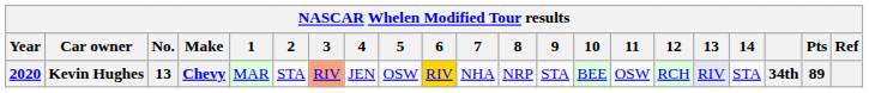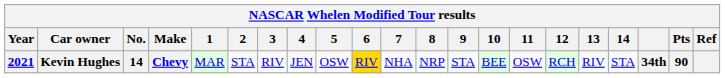 <table class="wikitable" style="text-align:center; font-size:75%">
 <tr>
 <th colspan=38><a href='#'>NASCAR</a> <a href='#'>Whelen Modified Tour</a> results</th>
 </tr>
 <tr>
 <th>Year</th>
 <th>Car owner</th>
 <th>No.</th>
 <th>Make</th>
 <th>1</th>
 <th>2</th>
 <th>3</th>
 <th>4</th>
 <th>5</th>
 <th>6</th>
 <th>7</th>
 <th>8</th>
 <th>9</th>
 <th>10</th>
 <th>11</th>
 <th>12</th>
 <th>13</th>
 <th>14</th>
 <th></th>
 <th>Pts</th>
 <th>Ref</th>
 </tr>
 <tr>
-<th><a href='#'>2020</a></th>
+<th><a href='#'>2021</a></th>
 <th>Kevin Hughes</th>
-<th>13</th>
+<th>14</th>
 <th><a href='#'>Chevy</a></th>
 <td style="background:#DFFFDF;"><a href='#'>MAR</a><br></td>
 <td><a href='#'>STA</a></td>
-<td style="background: lightsalmon;"><a href='#'>RIV</a></td>
+<td><a href='#'>RIV</a></td>
 <td><a href='#'>JEN</a></td>
 <td><a href='#'>OSW</a></td>
 <td style="background: gold;"><a href='#'>RIV</a></td>
 <td><a href='#'>NHA</a></td>
 <td><a href='#'>NRP</a></td>
 <td><a href='#'>STA</a></td>
 <td style="background:#DFFFDF;"><a href='#'>BEE</a><br></td>
 <td><a href='#'>OSW</a></td>
 <td style="background:#DFFFDF;"><a href='#'>RCH</a><br></td>
-<td style="background: lavender;"><a href='#'>RIV</a></td>
+<td><a href='#'>RIV</a></td>
 <td><a href='#'>STA</a></td>
 <th>34th</th>
-<th>89</th>
+<th>90</th>
 <th></th>
 </tr>
 </table>
